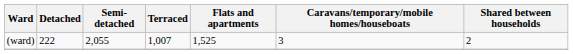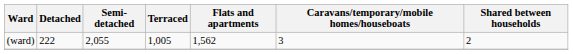 <table class="wikitable">
 <tr>
 <th>Ward</th>
 <th>Detached</th>
 <th>Semi-detached</th>
 <th>Terraced</th>
 <th>Flats and apartments</th>
 <th>Caravans/temporary/mobile homes/houseboats</th>
 <th>Shared between households</th>
 </tr>
 <tr>
 <td>(ward)</td>
 <td>222</td>
 <td>2,055</td>
-<td>1,007</td>
-<td>1,525</td>
+<td>1,005</td>
+<td>1,562</td>
 <td>3</td>
 <td>2</td>
 </tr>
 <tr>
 </tr>
 </table>
